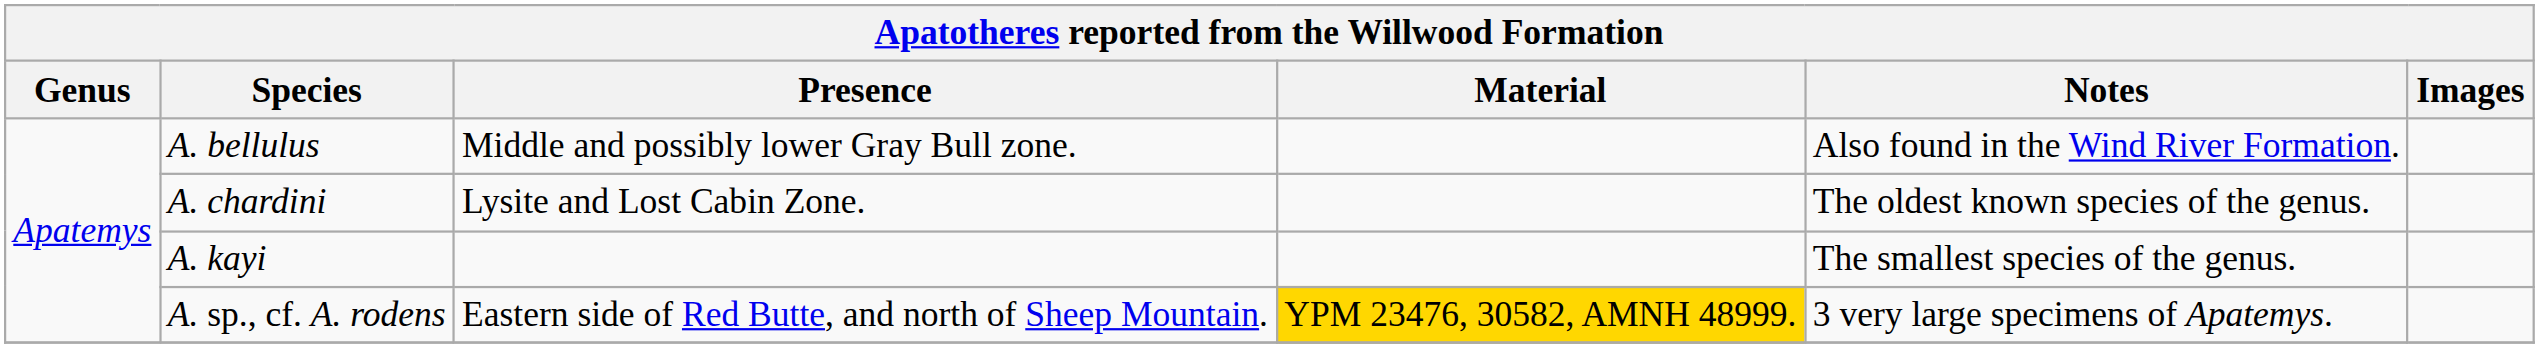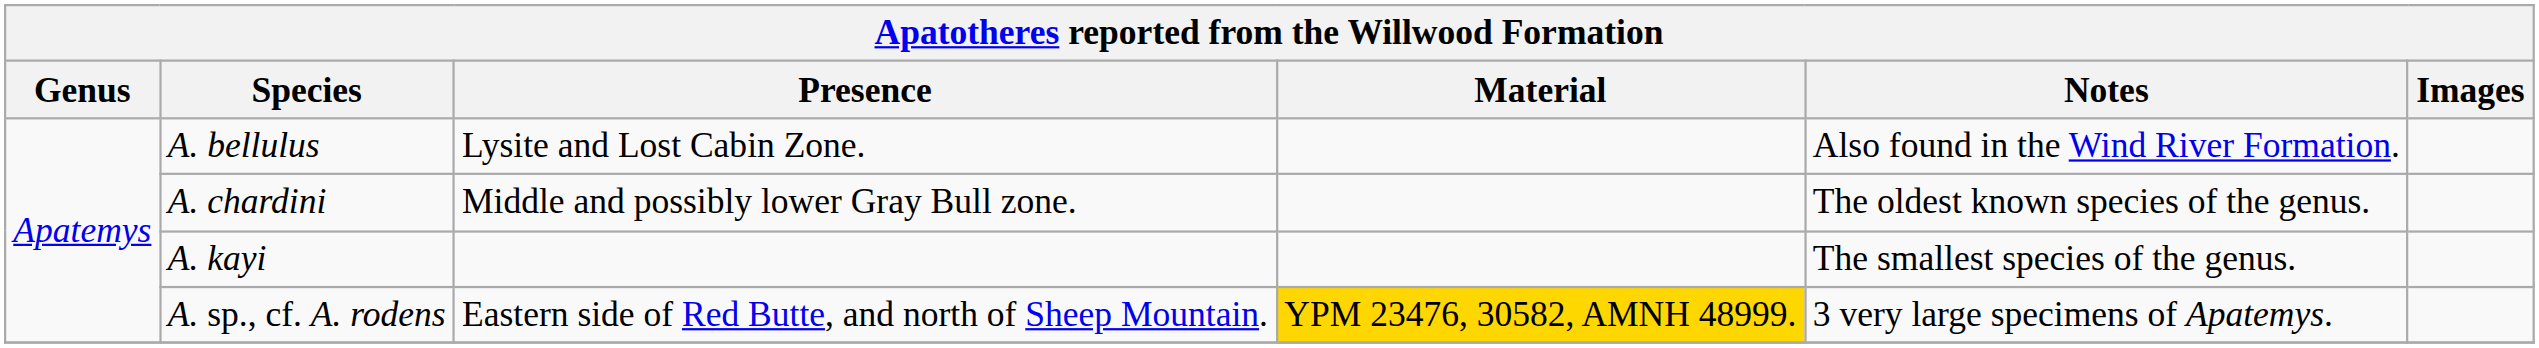 <table class="wikitable" align="center">
 <tr>
 <th colspan="6" align="center"><strong><a href='#'>Apatotheres</a> reported from the Willwood Formation</strong></th>
 </tr>
 <tr>
 <th>Genus</th>
 <th>Species</th>
 <th>Presence</th>
 <th><strong>Material</strong></th>
 <th>Notes</th>
 <th>Images</th>
 </tr>
 <tr>
 <td rowspan=4><em><a href='#'>Apatemys</a></em></td>
 <td><em>A. bellulus</em></td>
-<td>Middle and possibly lower Gray Bull zone.</td>
+<td>Lysite and Lost Cabin Zone.</td>
 <td></td>
 <td>Also found in the <a href='#'>Wind River Formation</a>.</td>
 <td></td>
 </tr>
 <tr>
 <td><em>A. chardini</em></td>
-<td>Lysite and Lost Cabin Zone.</td>
+<td>Middle and possibly lower Gray Bull zone.</td>
 <td></td>
 <td>The oldest known species of the genus.</td>
 <td></td>
 </tr>
 <tr>
 <td><em>A. kayi</em></td>
 <td></td>
 <td></td>
 <td>The smallest species of the genus.</td>
 <td></td>
 </tr>
 <tr>
 <td><em>A.</em> sp., cf. <em>A. rodens</em></td>
 <td>Eastern side of <a href='#'>Red Butte</a>, and north of <a href='#'>Sheep Mountain</a>.</td>
 <td style="background: gold;">YPM 23476, 30582, AMNH 48999.</td>
 <td>3 very large specimens of <em>Apatemys</em>.</td>
 <td></td>
 </tr>
 <tr>
 </tr>
 </table>
